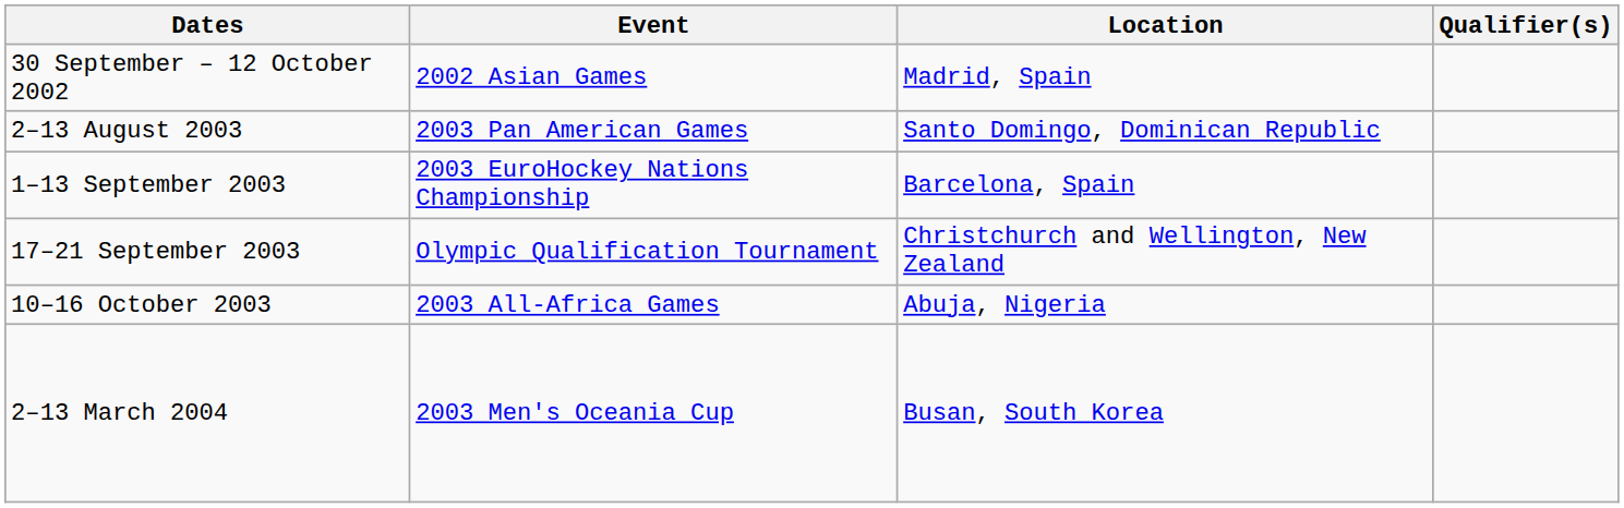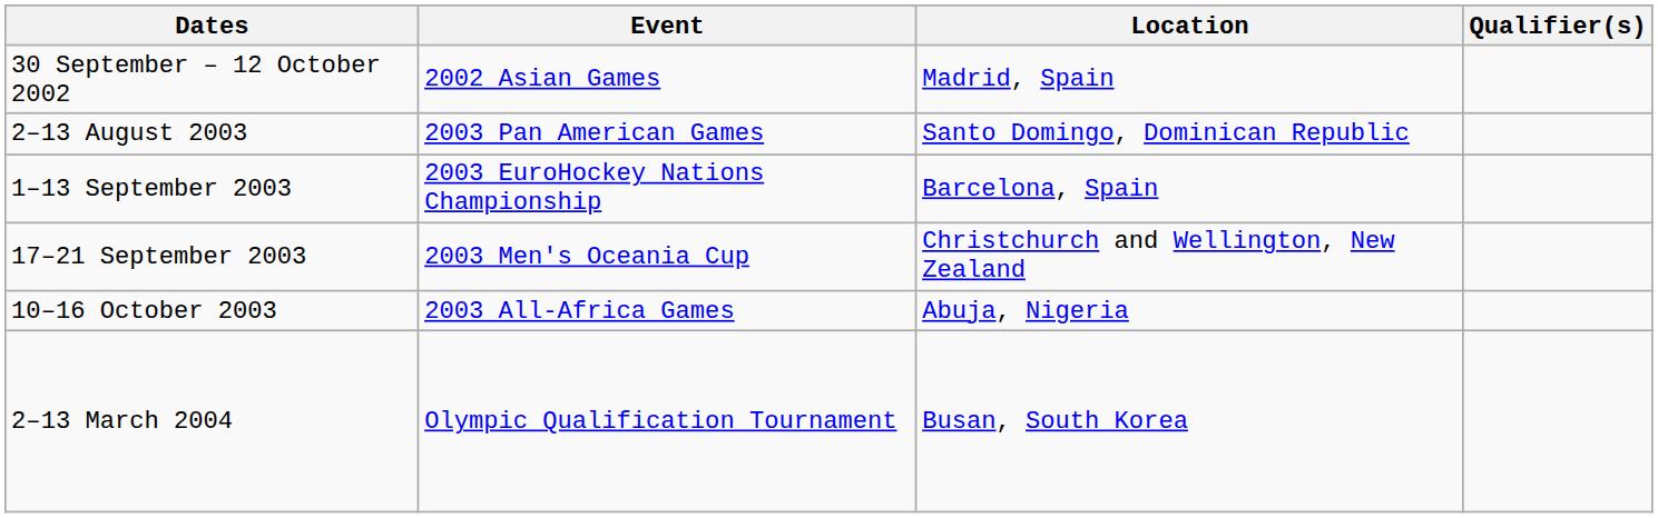 <table class=wikitable>
 <tr>
 <th>Dates</th>
 <th>Event</th>
 <th>Location</th>
 <th>Qualifier(s)</th>
 </tr>
 <tr>
 <td>30 September – 12 October 2002</td>
 <td><a href='#'>2002 Asian Games</a></td>
 <td> <a href='#'>Madrid</a>, <a href='#'>Spain</a></td>
 <td></td>
 </tr>
 <tr>
 <td>2–13 August 2003</td>
 <td><a href='#'>2003 Pan American Games</a></td>
 <td> <a href='#'>Santo Domingo</a>, <a href='#'>Dominican Republic</a></td>
 <td></td>
 </tr>
 <tr>
 <td>1–13 September 2003</td>
 <td><a href='#'>2003 EuroHockey Nations Championship</a></td>
 <td> <a href='#'>Barcelona</a>, <a href='#'>Spain</a></td>
 <td></td>
 </tr>
 <tr>
 <td>17–21 September 2003</td>
-<td><a href='#'>Olympic Qualification Tournament</a></td>
+<td><a href='#'>2003 Men's Oceania Cup</a></td>
 <td> <a href='#'>Christchurch</a> and <a href='#'>Wellington</a>, <a href='#'>New Zealand</a></td>
 <td></td>
 </tr>
 <tr>
 <td>10–16 October 2003</td>
 <td><a href='#'>2003 All-Africa Games</a></td>
 <td> <a href='#'>Abuja</a>, <a href='#'>Nigeria</a></td>
 <td></td>
 </tr>
 <tr>
 <td>2–13 March 2004</td>
-<td><a href='#'>2003 Men's Oceania Cup</a></td>
+<td><a href='#'>Olympic Qualification Tournament</a></td>
 <td> <a href='#'>Busan</a>, <a href='#'>South Korea</a></td>
 <td><br><br><br><br><br><br></td>
 </tr>
 </table>
